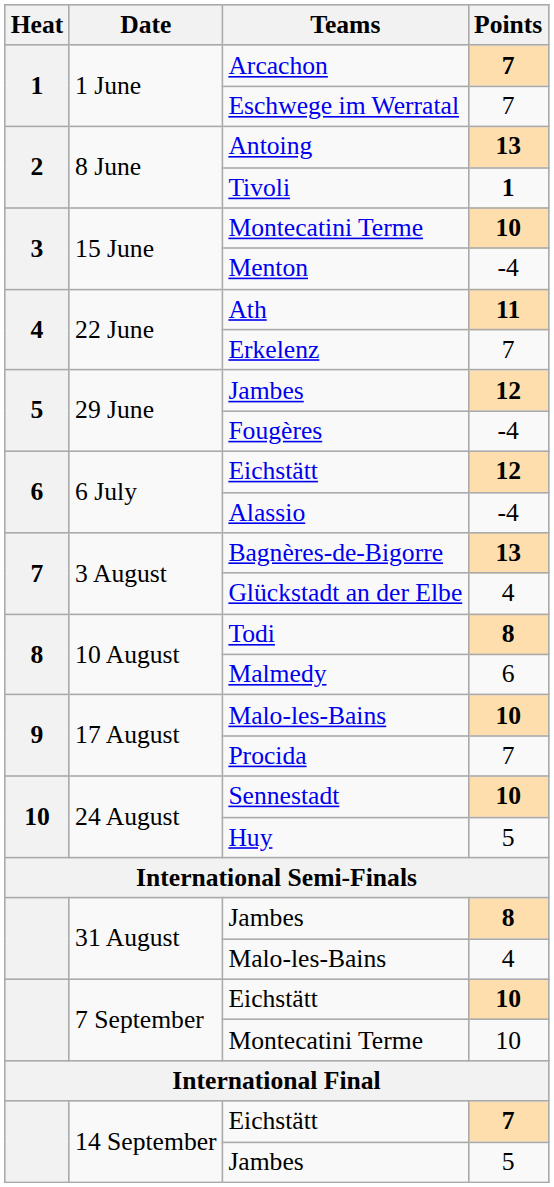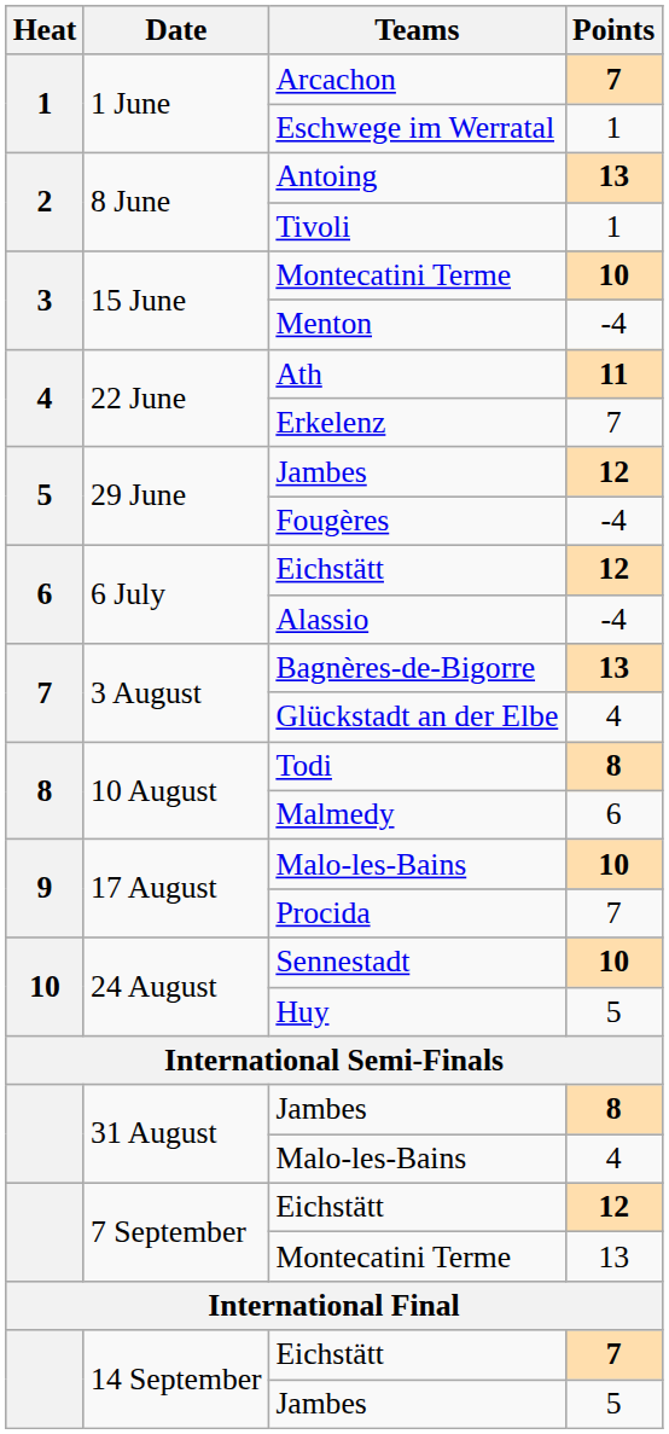 <table class="sortable wikitable plainrowheaders">
 <tr>
 <th scope="col">Heat</th>
 <th scope="col">Date</th>
 <th scope="col">Teams</th>
 <th scope="col">Points</th>
 </tr>
 <tr>
 <th scope="row" style="text-align:center;" rowspan=2>1</th>
 <td rowspan=2>1 June</td>
 <td> <a href='#'>Arcachon</a></td>
 <td style="font-weight:bold; background:NavajoWhite; text-align:center">7</td>
 </tr>
 <tr>
 <td> <a href='#'>Eschwege im Werratal</a></td>
-<td align="center">7</td>
+<td align="center">1</td>
 </tr>
 <tr>
 <th scope="row" style="text-align:center;" rowspan=2>2</th>
 <td rowspan=2>8 June</td>
 <td> <a href='#'>Antoing</a></td>
 <td style="font-weight:bold; background:NavajoWhite; text-align:center">13</td>
 </tr>
 <tr>
 <td> <a href='#'>Tivoli</a></td>
-<td align="center"><strong>1</strong></td>
+<td align="center">1</td>
 </tr>
 <tr>
 <th scope="row" style="text-align:center;" rowspan=2>3</th>
 <td rowspan=2>15 June</td>
 <td> <a href='#'>Montecatini Terme</a></td>
 <td style="font-weight:bold; background:NavajoWhite; text-align:center">10</td>
 </tr>
 <tr>
 <td> <a href='#'>Menton</a></td>
 <td align="center">-4</td>
 </tr>
 <tr>
 <th scope="row" style="text-align:center;" rowspan=2>4</th>
 <td rowspan=2>22 June</td>
 <td> <a href='#'>Ath</a></td>
 <td style="font-weight:bold; background:NavajoWhite; text-align:center">11</td>
 </tr>
 <tr>
 <td> <a href='#'>Erkelenz</a></td>
 <td align="center">7</td>
 </tr>
 <tr>
 <th scope="row" style="text-align:center;" rowspan=2>5</th>
 <td rowspan=2>29 June</td>
 <td> <a href='#'>Jambes</a></td>
 <td style="font-weight:bold; background:NavajoWhite; text-align:center">12</td>
 </tr>
 <tr>
 <td> <a href='#'>Fougères</a></td>
 <td align="center">-4</td>
 </tr>
 <tr>
 <th scope="row" style="text-align:center;" rowspan=2>6</th>
 <td rowspan=2>6 July</td>
 <td> <a href='#'>Eichstätt</a></td>
 <td style="font-weight:bold; background:NavajoWhite; text-align:center">12</td>
 </tr>
 <tr>
 <td> <a href='#'>Alassio</a></td>
 <td align="center">-4</td>
 </tr>
 <tr>
 <th scope="row" style="text-align:center;" rowspan=2>7</th>
 <td rowspan=2>3 August</td>
 <td> <a href='#'>Bagnères-de-Bigorre</a></td>
 <td style="font-weight:bold; background:NavajoWhite; text-align:center">13</td>
 </tr>
 <tr>
 <td> <a href='#'>Glückstadt an der Elbe</a></td>
 <td align="center">4</td>
 </tr>
 <tr>
 <th scope="row" style="text-align:center;" rowspan=2>8</th>
 <td rowspan=2>10 August</td>
 <td> <a href='#'>Todi</a></td>
 <td style="font-weight:bold; background:NavajoWhite; text-align:center">8</td>
 </tr>
 <tr>
 <td> <a href='#'>Malmedy</a></td>
 <td align="center">6</td>
 </tr>
 <tr>
 <th scope="row" style="text-align:center;" rowspan=2>9</th>
 <td rowspan=2>17 August</td>
 <td> <a href='#'>Malo-les-Bains</a></td>
 <td style="font-weight:bold; background:NavajoWhite; text-align:center">10</td>
 </tr>
 <tr>
 <td> <a href='#'>Procida</a></td>
 <td align="center">7</td>
 </tr>
 <tr>
 <th scope="row" style="text-align:center;" rowspan=2>10</th>
 <td rowspan=2>24 August</td>
 <td> <a href='#'>Sennestadt</a></td>
 <td style="font-weight:bold; background:NavajoWhite; text-align:center">10</td>
 </tr>
 <tr>
 <td> <a href='#'>Huy</a></td>
 <td align="center">5</td>
 </tr>
 <tr>
 <th colspan=4>International Semi-Finals</th>
 </tr>
 <tr>
 <th scope="row" style="text-align:center;" rowspan=2></th>
 <td rowspan=2>31 August</td>
 <td> Jambes</td>
 <td style="font-weight:bold; background:NavajoWhite; text-align:center">8</td>
 </tr>
 <tr>
 <td> Malo-les-Bains</td>
 <td align="center">4</td>
 </tr>
 <tr>
 <th scope="row" style="text-align:center;" rowspan=2></th>
 <td rowspan=2>7 September</td>
 <td> Eichstätt</td>
-<td style="font-weight:bold; background:NavajoWhite; text-align:center">10</td>
+<td style="font-weight:bold; background:NavajoWhite; text-align:center">12</td>
 </tr>
 <tr>
 <td> Montecatini Terme</td>
-<td align="center">10</td>
+<td align="center">13</td>
 </tr>
 <tr>
 <th colspan=4>International Final</th>
 </tr>
 <tr>
 <th scope="row" style="text-align:center;" rowspan=2></th>
 <td rowspan=2>14 September</td>
 <td> Eichstätt</td>
 <td style="font-weight:bold; background:NavajoWhite; text-align:center">7</td>
 </tr>
 <tr>
 <td> Jambes</td>
 <td align="center">5</td>
 </tr>
 </table>
